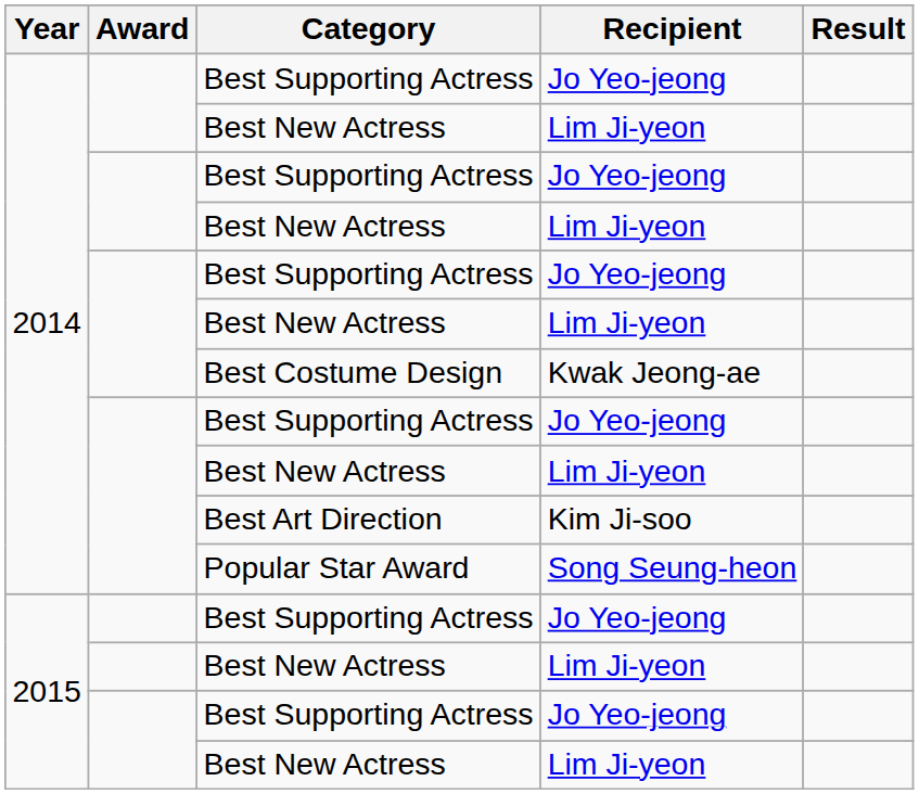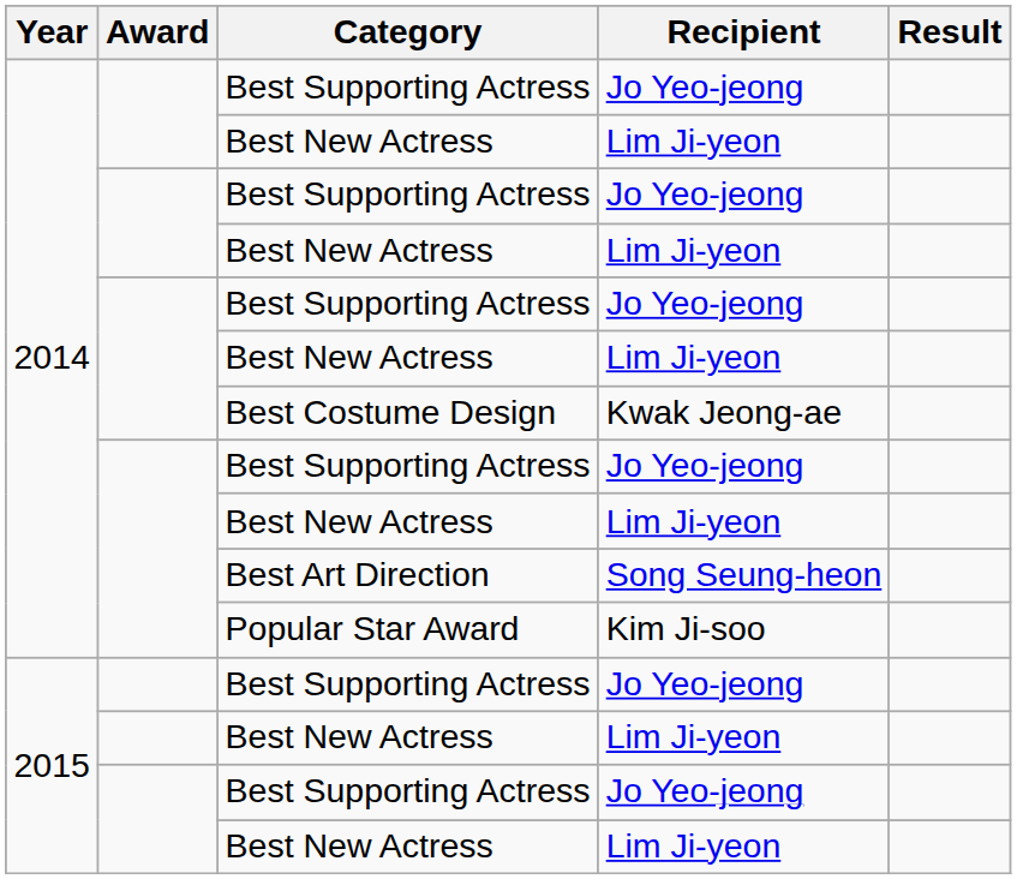 <table class="wikitable">
 <tr>
 <th>Year</th>
 <th>Award</th>
 <th>Category</th>
 <th>Recipient</th>
 <th>Result</th>
 </tr>
 <tr>
 <td rowspan=11>2014</td>
 <td rowspan=2></td>
 <td>Best Supporting Actress</td>
 <td><a href='#'>Jo Yeo-jeong</a></td>
 <td></td>
 </tr>
 <tr>
 <td>Best New Actress</td>
 <td><a href='#'>Lim Ji-yeon</a></td>
 <td></td>
 </tr>
 <tr>
 <td rowspan=2></td>
 <td>Best Supporting Actress</td>
 <td><a href='#'>Jo Yeo-jeong</a></td>
 <td></td>
 </tr>
 <tr>
 <td>Best New Actress</td>
 <td><a href='#'>Lim Ji-yeon</a></td>
 <td></td>
 </tr>
 <tr>
 <td rowspan=3></td>
 <td>Best Supporting Actress</td>
 <td><a href='#'>Jo Yeo-jeong</a></td>
 <td></td>
 </tr>
 <tr>
 <td>Best New Actress</td>
 <td><a href='#'>Lim Ji-yeon</a></td>
 <td></td>
 </tr>
 <tr>
 <td>Best Costume Design</td>
 <td>Kwak Jeong-ae</td>
 <td></td>
 </tr>
 <tr>
 <td rowspan=4></td>
 <td>Best Supporting Actress</td>
 <td><a href='#'>Jo Yeo-jeong</a></td>
 <td></td>
 </tr>
 <tr>
 <td>Best New Actress</td>
 <td><a href='#'>Lim Ji-yeon</a></td>
 <td></td>
 </tr>
 <tr>
 <td>Best Art Direction</td>
-<td>Kim Ji-soo</td>
+<td><a href='#'>Song Seung-heon</a></td>
 <td></td>
 </tr>
 <tr>
 <td>Popular Star Award</td>
-<td><a href='#'>Song Seung-heon</a></td>
+<td>Kim Ji-soo</td>
 <td></td>
 </tr>
 <tr>
 <td rowspan=4>2015</td>
 <td></td>
 <td>Best Supporting Actress</td>
 <td><a href='#'>Jo Yeo-jeong</a></td>
 <td></td>
 </tr>
 <tr>
 <td></td>
 <td>Best New Actress</td>
 <td><a href='#'>Lim Ji-yeon</a></td>
 <td></td>
 </tr>
 <tr>
 <td rowspan=2></td>
 <td>Best Supporting Actress</td>
 <td><a href='#'>Jo Yeo-jeong</a></td>
 <td></td>
 </tr>
 <tr>
 <td>Best New Actress</td>
 <td><a href='#'>Lim Ji-yeon</a></td>
 <td></td>
 </tr>
 <tr>
 </tr>
 </table>
